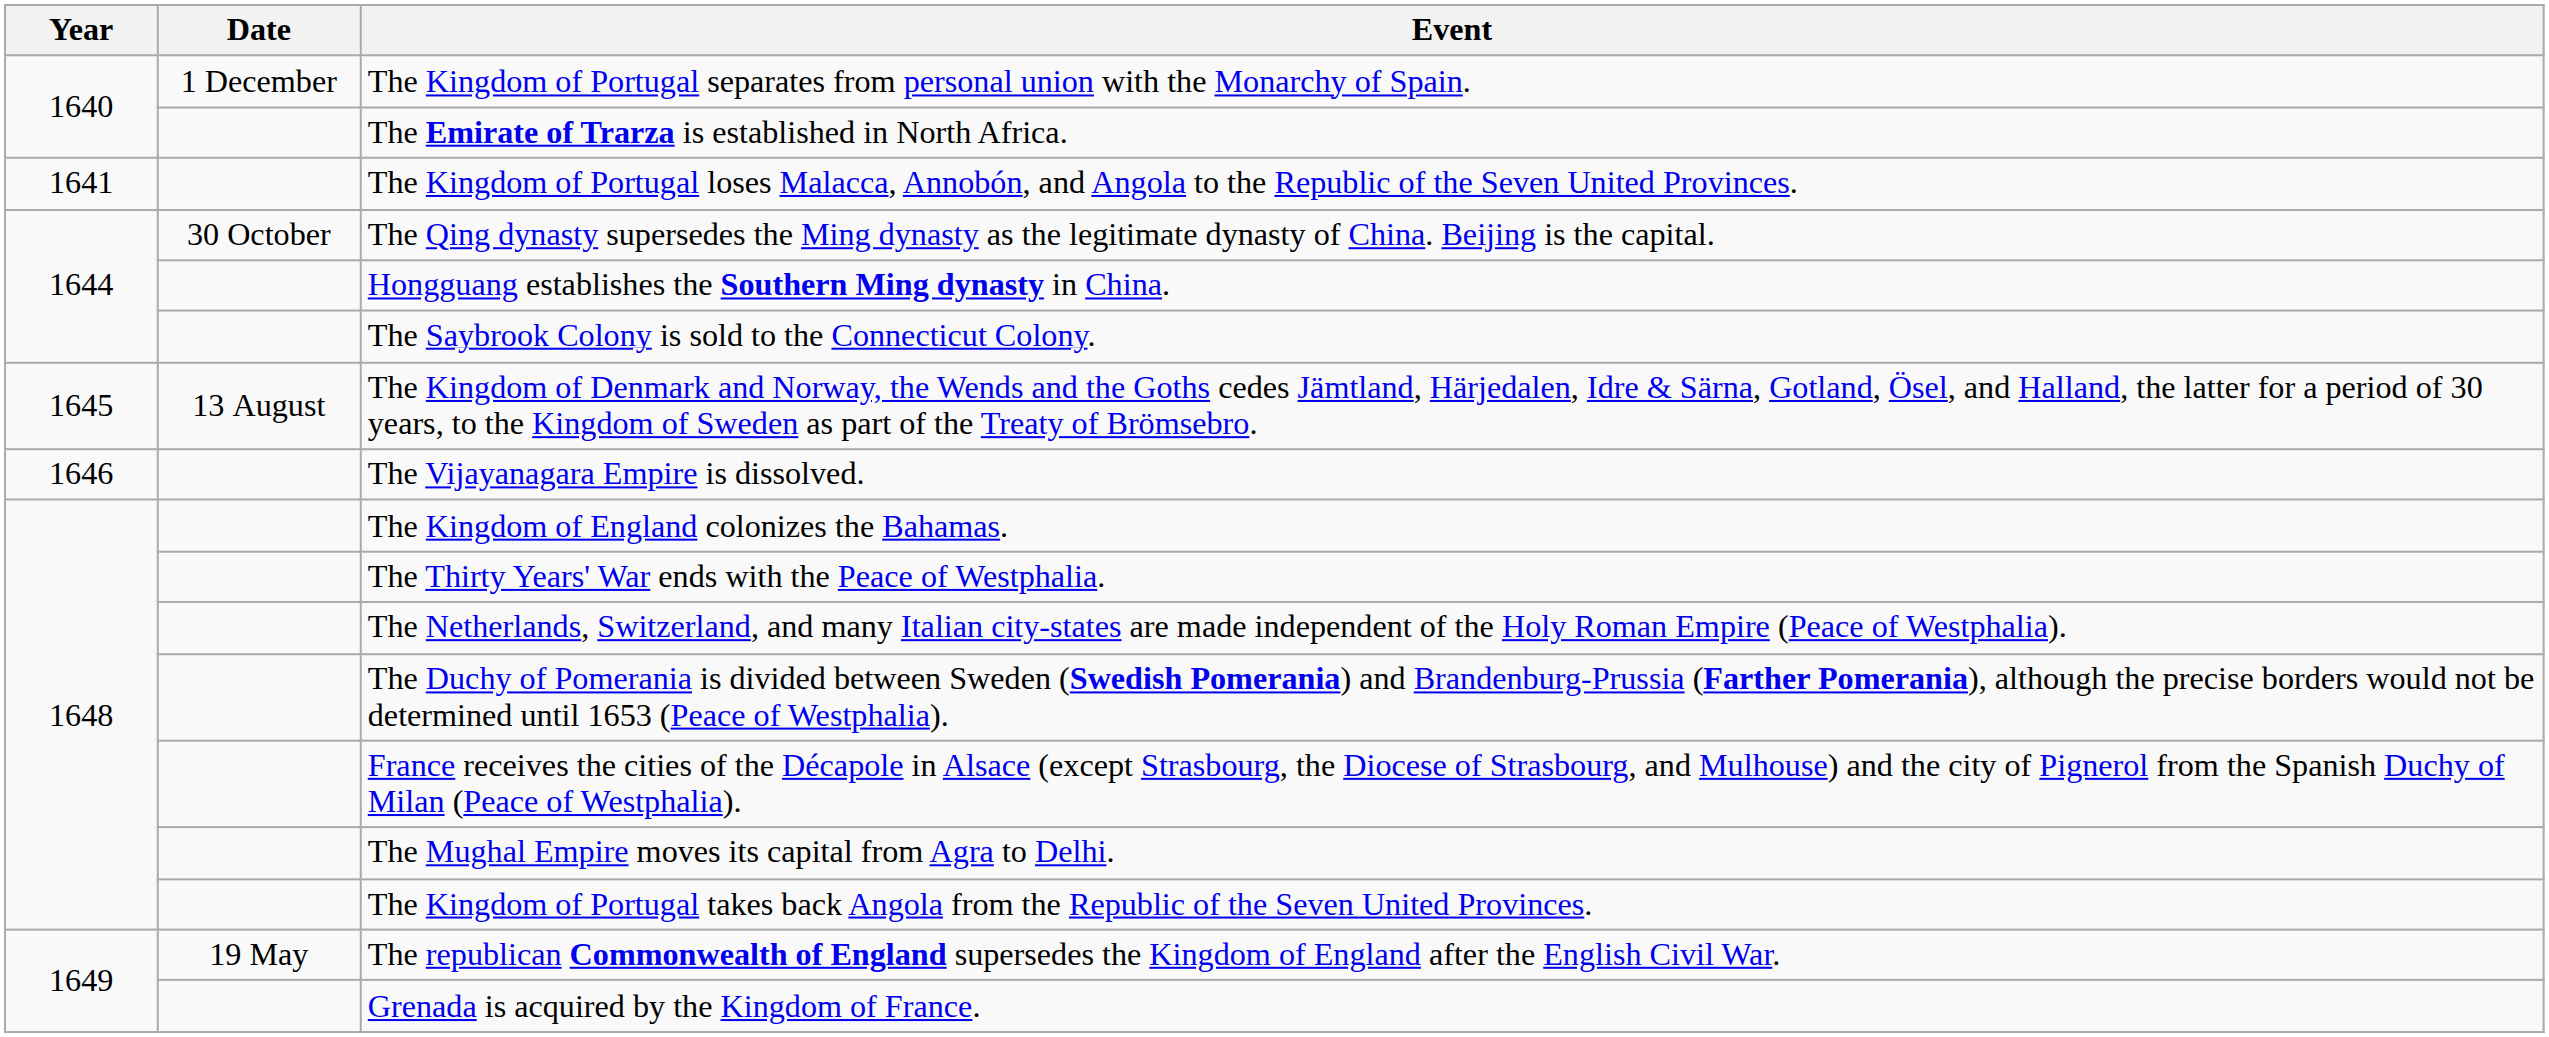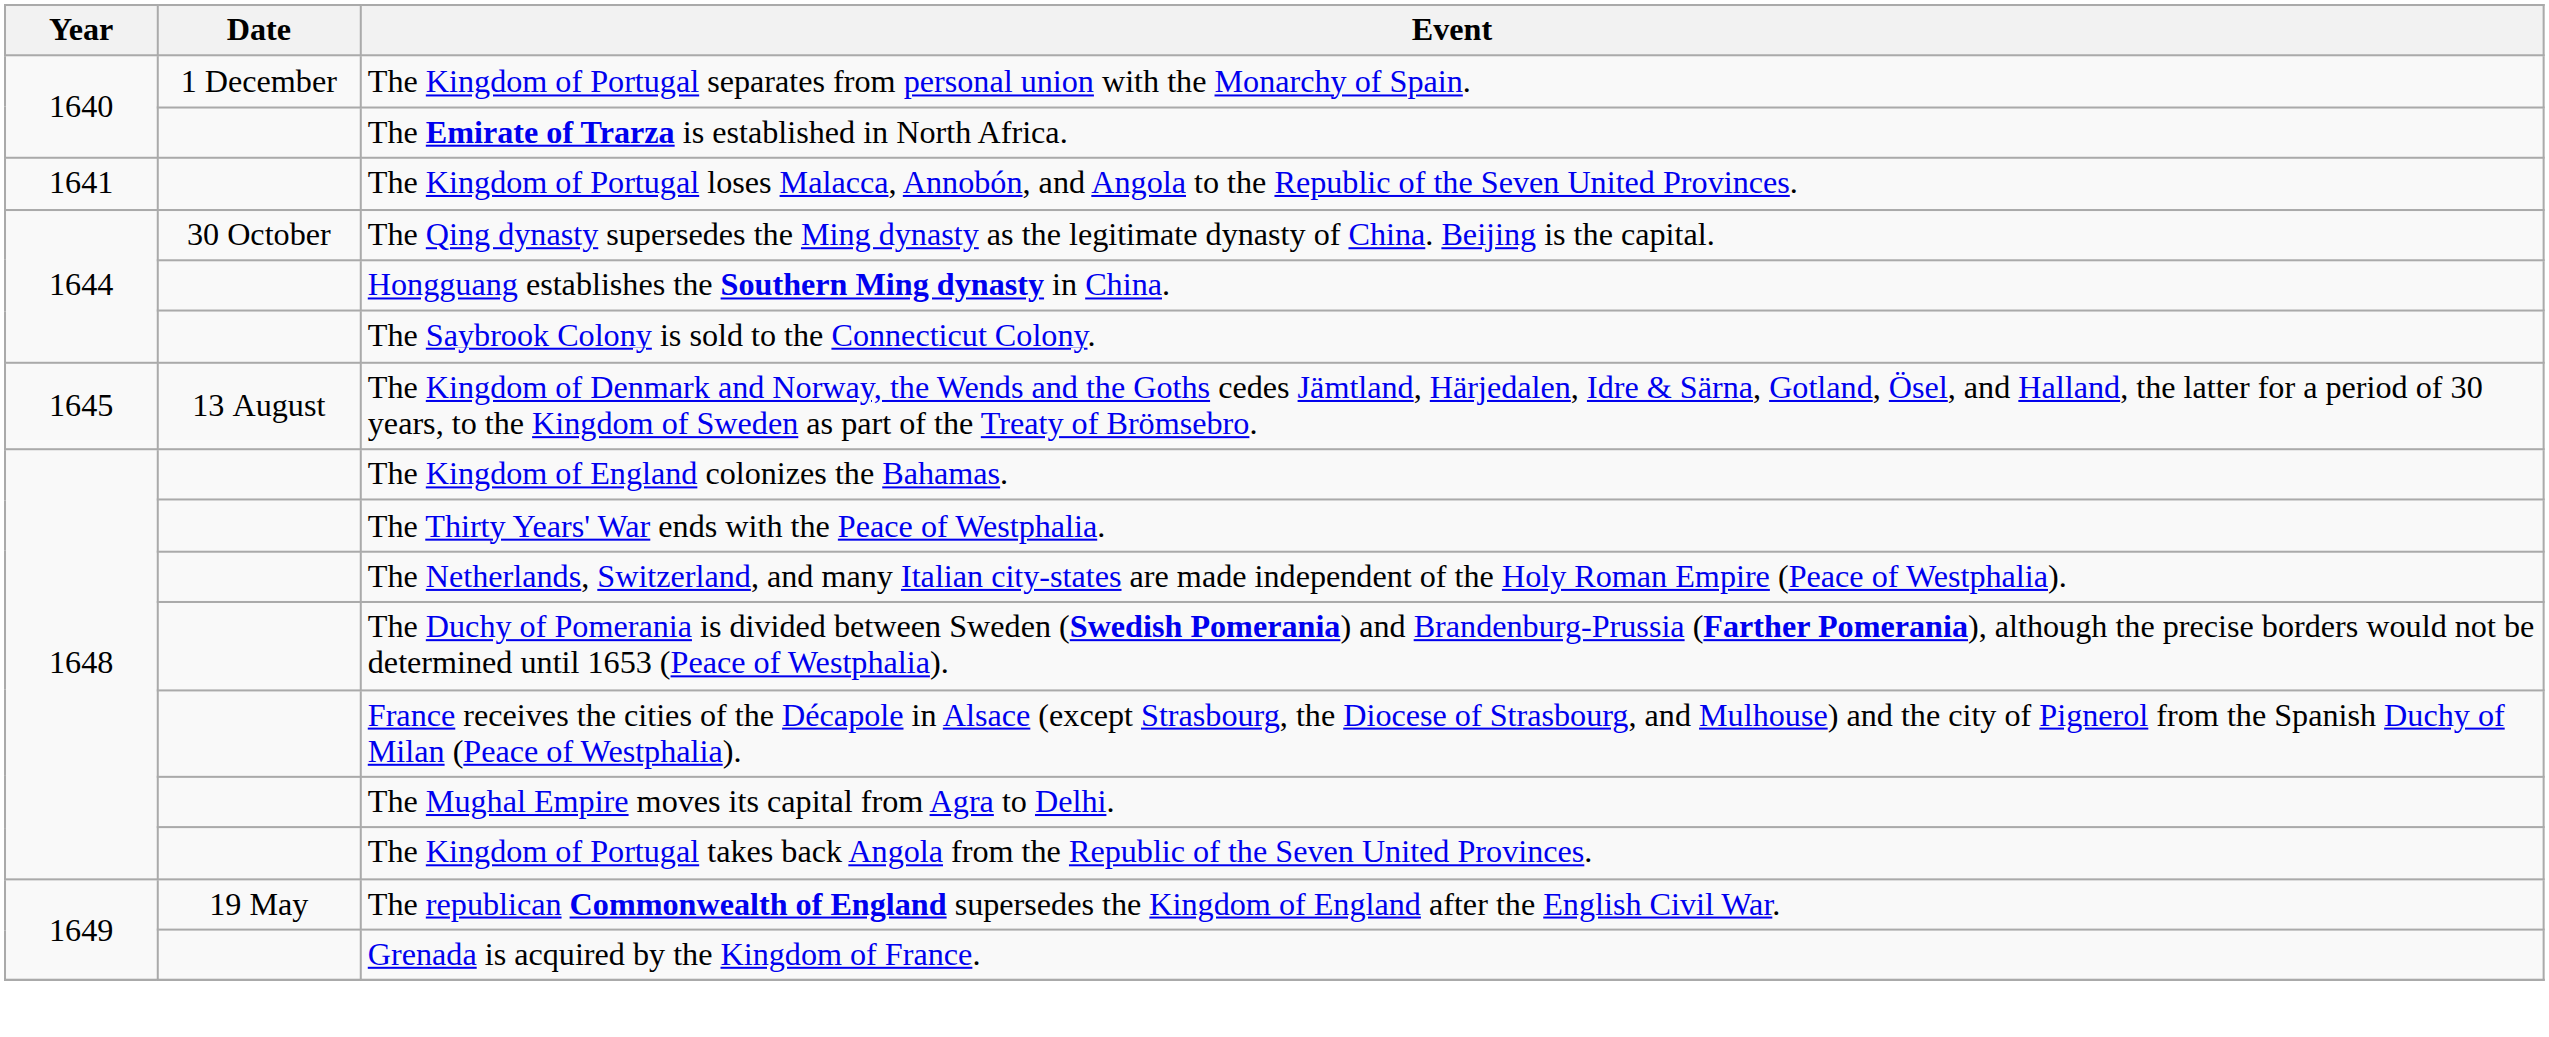 <table class=wikitable style="width:100%;">
 <tr>
 <th style="width:6%">Year</th>
 <th style="width:8%">Date</th>
 <th style="width:86%">Event</th>
 </tr>
 <tr>
 <td rowspan=2 align=center>1640</td>
 <td align=center>1 December</td>
 <td>The <a href='#'>Kingdom of Portugal</a> separates from <a href='#'>personal union</a> with the <a href='#'>Monarchy of Spain</a>.</td>
 </tr>
 <tr>
 <td></td>
 <td>The <strong><a href='#'>Emirate of Trarza</a></strong> is established in North Africa.</td>
 </tr>
 <tr>
 <td align=center>1641</td>
 <td></td>
 <td>The <a href='#'>Kingdom of Portugal</a> loses <a href='#'>Malacca</a>, <a href='#'>Annobón</a>, and <a href='#'>Angola</a> to the <a href='#'>Republic of the Seven United Provinces</a>.</td>
 </tr>
 <tr>
 <td rowspan=3 align=center>1644</td>
 <td align=center>30 October</td>
 <td>The <a href='#'>Qing dynasty</a> supersedes the <a href='#'>Ming dynasty</a> as the legitimate dynasty of <a href='#'>China</a>. <a href='#'>Beijing</a> is the capital.</td>
 </tr>
 <tr>
 <td></td>
 <td><a href='#'>Hongguang</a> establishes the <strong><a href='#'>Southern Ming dynasty</a></strong> in <a href='#'>China</a>.</td>
 </tr>
 <tr>
 <td></td>
 <td>The <a href='#'>Saybrook Colony</a> is sold to the <a href='#'>Connecticut Colony</a>.</td>
 </tr>
 <tr>
 <td align=center>1645</td>
 <td align=center>13 August</td>
 <td>The <a href='#'>Kingdom of Denmark and Norway, the Wends and the Goths</a> cedes <a href='#'>Jämtland</a>, <a href='#'>Härjedalen</a>, <a href='#'>Idre & Särna</a>, <a href='#'>Gotland</a>, <a href='#'>Ösel</a>, and <a href='#'>Halland</a>, the latter for a period of 30 years, to the <a href='#'>Kingdom of Sweden</a> as part of the <a href='#'>Treaty of Brömsebro</a>.</td>
-</tr>
-<tr>
-<td align=center>1646</td>
-<td></td>
-<td>The <a href='#'>Vijayanagara Empire</a> is dissolved.</td>
 </tr>
 <tr>
 <td rowspan=7 align=center>1648</td>
 <td></td>
 <td>The <a href='#'>Kingdom of England</a> colonizes the <a href='#'>Bahamas</a>.</td>
 </tr>
 <tr>
 <td></td>
 <td>The <a href='#'>Thirty Years' War</a> ends with the <a href='#'>Peace of Westphalia</a>.</td>
 </tr>
 <tr>
 <td></td>
 <td>The <a href='#'>Netherlands</a>, <a href='#'>Switzerland</a>, and many <a href='#'>Italian city-states</a> are made independent of the <a href='#'>Holy Roman Empire</a> (<a href='#'>Peace of Westphalia</a>).</td>
 </tr>
 <tr>
 <td></td>
 <td>The <a href='#'>Duchy of Pomerania</a> is divided between Sweden (<strong><a href='#'>Swedish Pomerania</a></strong>) and <a href='#'>Brandenburg-Prussia</a> (<strong><a href='#'>Farther Pomerania</a></strong>), although the precise borders would not be determined until 1653 (<a href='#'>Peace of Westphalia</a>).</td>
 </tr>
 <tr>
 <td></td>
 <td><a href='#'>France</a> receives the cities of the <a href='#'>Décapole</a> in <a href='#'>Alsace</a> (except <a href='#'>Strasbourg</a>, the <a href='#'>Diocese of Strasbourg</a>, and <a href='#'>Mulhouse</a>) and the city of <a href='#'>Pignerol</a> from the Spanish <a href='#'>Duchy of Milan</a> (<a href='#'>Peace of Westphalia</a>).</td>
 </tr>
 <tr>
 <td></td>
 <td>The <a href='#'>Mughal Empire</a> moves its capital from <a href='#'>Agra</a> to <a href='#'>Delhi</a>.</td>
 </tr>
 <tr>
 <td></td>
 <td>The <a href='#'>Kingdom of Portugal</a> takes back <a href='#'>Angola</a> from the <a href='#'>Republic of the Seven United Provinces</a>.</td>
 </tr>
 <tr>
 <td rowspan=2 align=center>1649</td>
 <td align=center>19 May</td>
 <td>The <a href='#'>republican</a> <strong><a href='#'>Commonwealth of England</a></strong> supersedes the <a href='#'>Kingdom of England</a> after the <a href='#'>English Civil War</a>.</td>
 </tr>
 <tr>
 <td></td>
 <td><a href='#'>Grenada</a> is acquired by the <a href='#'>Kingdom of France</a>.</td>
 </tr>
 <tr>
 </tr>
 </table>
